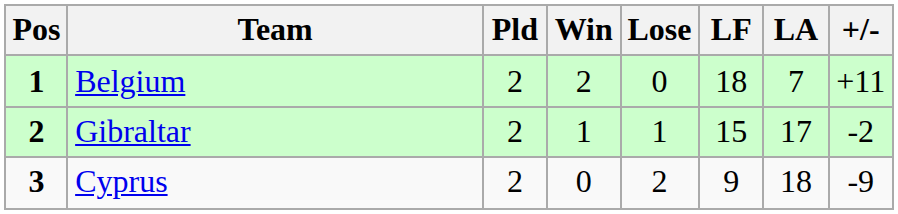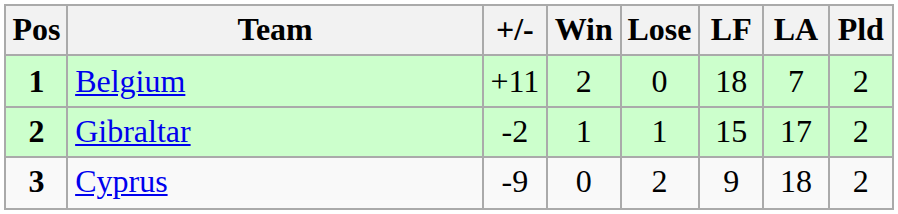 <table class="wikitable" style="font-size: 100%">
 <tr>
 <th width=20>Pos</th>
 <th width=200>Team</th>
-<th width=25>Pld</th>
+<th width=25>+/-</th>
 <th width=25>Win</th>
 <th width=25>Lose</th>
 <th width=25>LF</th>
 <th width=25>LA</th>
-<th width=25>+/-</th>
+<th width=25>Pld</th>
 </tr>
 <tr align=center style="background: #ccffcc;">
 <td><strong>1</strong></td>
 <td align="left"> <a href='#'>Belgium</a></td>
-<td>2</td>
+<td>+11</td>
 <td>2</td>
 <td>0</td>
 <td>18</td>
 <td>7</td>
-<td>+11</td>
+<td>2</td>
 </tr>
 <tr align=center style="background: #ccffcc;">
 <td><strong>2</strong></td>
 <td align="left"> <a href='#'>Gibraltar</a></td>
-<td>2</td>
+<td>-2</td>
 <td>1</td>
 <td>1</td>
 <td>15</td>
 <td>17</td>
-<td>-2</td>
+<td>2</td>
 </tr>
 <tr align=center>
 <td><strong>3</strong></td>
 <td align="left"> <a href='#'>Cyprus</a></td>
-<td>2</td>
+<td>-9</td>
 <td>0</td>
 <td>2</td>
 <td>9</td>
 <td>18</td>
-<td>-9</td>
+<td>2</td>
 </tr>
 </table>
